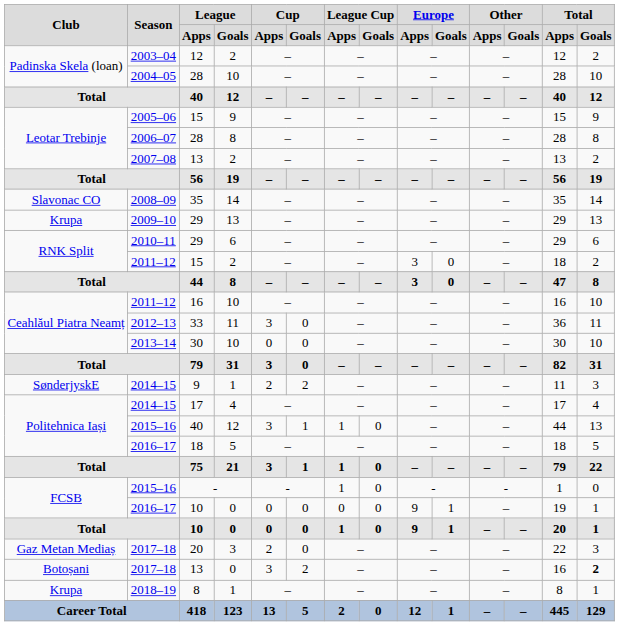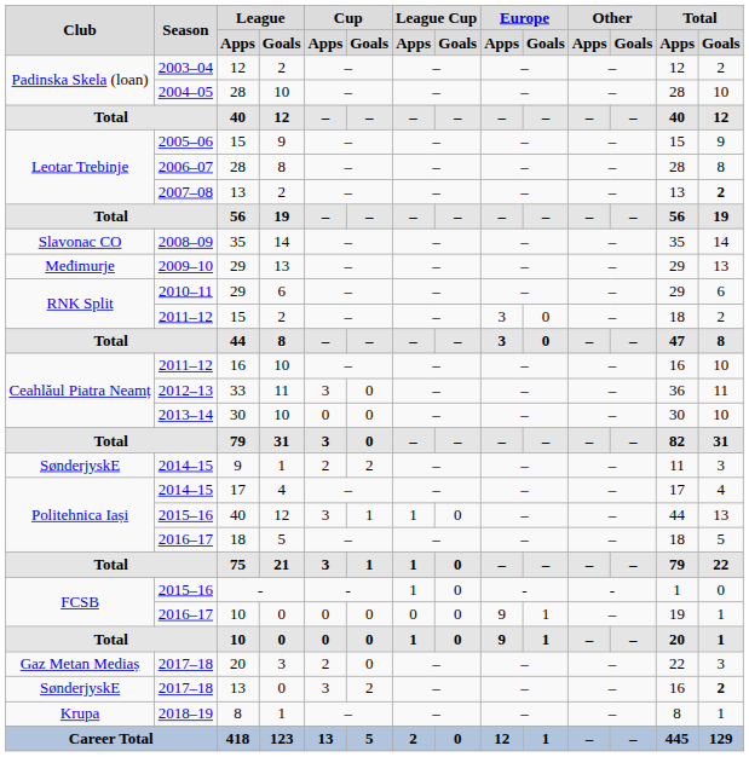 <table class="wikitable" style="text-align: center;">
 <tr>
 <th style="background: #DCDCDC; text-align: center" rowspan="2"><strong>Club</strong></th>
 <th style="background: #DCDCDC; text-align: center" rowspan="2"><strong>Season</strong></th>
 <th style="background: #DCDCDC; text-align: center" colspan="2"><strong>League</strong></th>
 <th style="background: #DCDCDC; text-align: center" colspan="2"><strong>Cup</strong></th>
 <th style="background: #DCDCDC; text-align: center" colspan="2"><strong>League Cup</strong></th>
 <th style="background: #DCDCDC; text-align: center" colspan="2"><a href='#'>Europe</a></th>
 <th style="background: #DCDCDC; text-align: center" colspan="2"><strong>Other</strong></th>
 <th style="background: #DCDCDC; text-align: center" colspan="3"><strong>Total</strong></th>
 </tr>
 <tr>
 <th style="background:#dcdcdc; text-align:center;">Apps</th>
 <th style="background:#dcdcdc; text-align:center;">Goals</th>
 <th style="background:#dcdcdc; text-align:center;">Apps</th>
 <th style="background:#dcdcdc; text-align:center;">Goals</th>
 <th style="background:#dcdcdc; text-align:center;">Apps</th>
 <th style="background:#dcdcdc; text-align:center;">Goals</th>
 <th style="background:#dcdcdc; text-align:center;">Apps</th>
 <th style="background:#dcdcdc; text-align:center;">Goals</th>
 <th style="background:#dcdcdc; text-align:center;">Apps</th>
 <th style="background:#dcdcdc; text-align:center;">Goals</th>
 <th style="background:#dcdcdc; text-align:center;">Apps</th>
 <th style="background:#dcdcdc; text-align:center;">Goals</th>
 </tr>
 <tr>
 <td rowspan="2"><a href='#'>Padinska Skela</a> (loan)</td>
 <td><a href='#'>2003–04</a></td>
 <td>12</td>
 <td>2</td>
 <td rowspan=1 colspan="2">–</td>
 <td rowspan=1 colspan="2">–</td>
 <td rowspan=1 colspan="2">–</td>
 <td rowspan=1 colspan="2">–</td>
 <td>12</td>
 <td>2</td>
 </tr>
 <tr>
 <td><a href='#'>2004–05</a></td>
 <td>28</td>
 <td>10</td>
 <td rowspan=1 colspan="2">–</td>
 <td rowspan=1 colspan="2">–</td>
 <td rowspan=1 colspan="2">–</td>
 <td rowspan=1 colspan="2">–</td>
 <td>28</td>
 <td>10</td>
 </tr>
 <tr>
 <th style="background: #E5E5E5; text-align: center" colspan="2">Total</th>
 <th style="background:#e5e5e5; text-align:center;">40</th>
 <th style="background:#e5e5e5; text-align:center;">12</th>
 <th style="background:#e5e5e5; text-align:center;">–</th>
 <th style="background:#e5e5e5; text-align:center;">–</th>
 <th style="background:#e5e5e5; text-align:center;">–</th>
 <th style="background:#e5e5e5; text-align:center;">–</th>
 <th style="background:#e5e5e5; text-align:center;">–</th>
 <th style="background:#e5e5e5; text-align:center;">–</th>
 <th style="background:#e5e5e5; text-align:center;">–</th>
 <th style="background:#e5e5e5; text-align:center;">–</th>
 <th style="background:#e5e5e5; text-align:center;">40</th>
 <th style="background:#e5e5e5; text-align:center;">12</th>
 </tr>
 <tr>
 <td rowspan="3"><a href='#'>Leotar Trebinje</a></td>
 <td><a href='#'>2005–06</a></td>
 <td>15</td>
 <td>9</td>
 <td rowspan=1 colspan="2">–</td>
 <td rowspan=1 colspan="2">–</td>
 <td rowspan=1 colspan="2">–</td>
 <td rowspan=1 colspan="2">–</td>
 <td>15</td>
 <td>9</td>
 </tr>
 <tr>
 <td><a href='#'>2006–07</a></td>
 <td>28</td>
 <td>8</td>
 <td rowspan=1 colspan="2">–</td>
 <td rowspan=1 colspan="2">–</td>
 <td rowspan=1 colspan="2">–</td>
 <td rowspan=1 colspan="2">–</td>
 <td>28</td>
 <td>8</td>
 </tr>
 <tr>
 <td><a href='#'>2007–08</a></td>
 <td>13</td>
 <td>2</td>
 <td rowspan=1 colspan="2">–</td>
 <td rowspan=1 colspan="2">–</td>
 <td rowspan=1 colspan="2">–</td>
 <td rowspan=1 colspan="2">–</td>
 <td>13</td>
-<td>2</td>
+<td><strong>2</strong></td>
 </tr>
 <tr>
 <th style="background: #E5E5E5; text-align: center" colspan="2">Total</th>
 <th style="background:#e5e5e5; text-align:center;">56</th>
 <th style="background:#e5e5e5; text-align:center;">19</th>
 <th style="background:#e5e5e5; text-align:center;">–</th>
 <th style="background:#e5e5e5; text-align:center;">–</th>
 <th style="background:#e5e5e5; text-align:center;">–</th>
 <th style="background:#e5e5e5; text-align:center;">–</th>
 <th style="background:#e5e5e5; text-align:center;">–</th>
 <th style="background:#e5e5e5; text-align:center;">–</th>
 <th style="background:#e5e5e5; text-align:center;">–</th>
 <th style="background:#e5e5e5; text-align:center;">–</th>
 <th style="background:#e5e5e5; text-align:center;">56</th>
 <th style="background:#e5e5e5; text-align:center;">19</th>
 </tr>
 <tr>
 <td rowspan="1"><a href='#'>Slavonac CO</a></td>
 <td><a href='#'>2008–09</a></td>
 <td>35</td>
 <td>14</td>
 <td rowspan=1 colspan="2">–</td>
 <td rowspan=1 colspan="2">–</td>
 <td rowspan=1 colspan="2">–</td>
 <td rowspan=1 colspan="2">–</td>
 <td>35</td>
 <td>14</td>
 </tr>
 <tr>
-<td rowspan="1"><a href='#'>Krupa</a></td>
+<td rowspan="1"><a href='#'>Međimurje</a></td>
 <td><a href='#'>2009–10</a></td>
 <td>29</td>
 <td>13</td>
 <td rowspan=1 colspan="2">–</td>
 <td rowspan=1 colspan="2">–</td>
 <td rowspan=1 colspan="2">–</td>
 <td rowspan=1 colspan="2">–</td>
 <td>29</td>
 <td>13</td>
 </tr>
 <tr>
 <td rowspan="2"><a href='#'>RNK Split</a></td>
 <td><a href='#'>2010–11</a></td>
 <td>29</td>
 <td>6</td>
 <td rowspan=1 colspan="2">–</td>
 <td rowspan=1 colspan="2">–</td>
 <td rowspan=1 colspan="2">–</td>
 <td rowspan=1 colspan="2">–</td>
 <td>29</td>
 <td>6</td>
 </tr>
 <tr>
 <td><a href='#'>2011–12</a></td>
 <td>15</td>
 <td>2</td>
 <td rowspan=1 colspan="2">–</td>
 <td rowspan=1 colspan="2">–</td>
 <td>3</td>
 <td>0</td>
 <td rowspan=1 colspan="2">–</td>
 <td>18</td>
 <td>2</td>
 </tr>
 <tr>
 <th style="background: #E5E5E5; text-align: center" colspan="2">Total</th>
 <th style="background:#e5e5e5; text-align:center;">44</th>
 <th style="background:#e5e5e5; text-align:center;">8</th>
 <th style="background:#e5e5e5; text-align:center;">–</th>
 <th style="background:#e5e5e5; text-align:center;">–</th>
 <th style="background:#e5e5e5; text-align:center;">–</th>
 <th style="background:#e5e5e5; text-align:center;">–</th>
 <th style="background:#e5e5e5; text-align:center;">3</th>
 <th style="background:#e5e5e5; text-align:center;">0</th>
 <th style="background:#e5e5e5; text-align:center;">–</th>
 <th style="background:#e5e5e5; text-align:center;">–</th>
 <th style="background:#e5e5e5; text-align:center;">47</th>
 <th style="background:#e5e5e5; text-align:center;">8</th>
 </tr>
 <tr>
 <td rowspan="3"><a href='#'>Ceahlăul Piatra Neamț</a></td>
 <td><a href='#'>2011–12</a></td>
 <td>16</td>
 <td>10</td>
 <td rowspan=1 colspan="2">–</td>
 <td rowspan=1 colspan="2">–</td>
 <td rowspan=1 colspan="2">–</td>
 <td rowspan=1 colspan="2">–</td>
 <td>16</td>
 <td>10</td>
 </tr>
 <tr>
 <td><a href='#'>2012–13</a></td>
 <td>33</td>
 <td>11</td>
 <td>3</td>
 <td>0</td>
 <td rowspan=1 colspan="2">–</td>
 <td rowspan=1 colspan="2">–</td>
 <td rowspan=1 colspan="2">–</td>
 <td>36</td>
 <td>11</td>
 </tr>
 <tr>
 <td><a href='#'>2013–14</a></td>
 <td>30</td>
 <td>10</td>
 <td>0</td>
 <td>0</td>
 <td rowspan=1 colspan="2">–</td>
 <td rowspan=1 colspan="2">–</td>
 <td rowspan=1 colspan="2">–</td>
 <td>30</td>
 <td>10</td>
 </tr>
 <tr>
 <th style="background: #E5E5E5; text-align: center" colspan="2">Total</th>
 <th style="background:#e5e5e5; text-align:center;">79</th>
 <th style="background:#e5e5e5; text-align:center;">31</th>
 <th style="background:#e5e5e5; text-align:center;">3</th>
 <th style="background:#e5e5e5; text-align:center;">0</th>
 <th style="background:#e5e5e5; text-align:center;">–</th>
 <th style="background:#e5e5e5; text-align:center;">–</th>
 <th style="background:#e5e5e5; text-align:center;">–</th>
 <th style="background:#e5e5e5; text-align:center;">–</th>
 <th style="background:#e5e5e5; text-align:center;">–</th>
 <th style="background:#e5e5e5; text-align:center;">–</th>
 <th style="background:#e5e5e5; text-align:center;">82</th>
 <th style="background:#e5e5e5; text-align:center;">31</th>
 </tr>
 <tr>
 <td rowspan="1"><a href='#'>SønderjyskE</a></td>
 <td><a href='#'>2014–15</a></td>
 <td>9</td>
 <td>1</td>
 <td>2</td>
 <td>2</td>
 <td rowspan=1 colspan="2">–</td>
 <td rowspan=1 colspan="2">–</td>
 <td rowspan=1 colspan="2">–</td>
 <td>11</td>
 <td>3</td>
 </tr>
 <tr>
 <td rowspan="3"><a href='#'>Politehnica Iași</a></td>
 <td><a href='#'>2014–15</a></td>
 <td>17</td>
 <td>4</td>
 <td rowspan=1 colspan="2">–</td>
 <td rowspan=1 colspan="2">–</td>
 <td rowspan=1 colspan="2">–</td>
 <td rowspan=1 colspan="2">–</td>
 <td>17</td>
 <td>4</td>
 </tr>
 <tr>
 <td><a href='#'>2015–16</a></td>
 <td>40</td>
 <td>12</td>
 <td>3</td>
 <td>1</td>
 <td>1</td>
 <td>0</td>
 <td rowspan=1 colspan="2">–</td>
 <td rowspan=1 colspan="2">–</td>
 <td>44</td>
 <td>13</td>
 </tr>
 <tr>
 <td><a href='#'>2016–17</a></td>
 <td>18</td>
 <td>5</td>
 <td rowspan=1 colspan="2">–</td>
 <td rowspan=1 colspan="2">–</td>
 <td rowspan=1 colspan="2">–</td>
 <td rowspan=1 colspan="2">–</td>
 <td>18</td>
 <td>5</td>
 </tr>
 <tr>
 <th style="background: #E5E5E5; text-align: center" colspan="2">Total</th>
 <th style="background:#e5e5e5; text-align:center;">75</th>
 <th style="background:#e5e5e5; text-align:center;">21</th>
 <th style="background:#e5e5e5; text-align:center;">3</th>
 <th style="background:#e5e5e5; text-align:center;">1</th>
 <th style="background:#e5e5e5; text-align:center;">1</th>
 <th style="background:#e5e5e5; text-align:center;">0</th>
 <th style="background:#e5e5e5; text-align:center;">–</th>
 <th style="background:#e5e5e5; text-align:center;">–</th>
 <th style="background:#e5e5e5; text-align:center;">–</th>
 <th style="background:#e5e5e5; text-align:center;">–</th>
 <th style="background:#e5e5e5; text-align:center;">79</th>
 <th style="background:#e5e5e5; text-align:center;">22</th>
 </tr>
 <tr>
 <td rowspan="2"><a href='#'>FCSB</a></td>
 <td><a href='#'>2015–16</a></td>
 <td owspan=1 colspan="2">-</td>
 <td owspan=1 colspan="2">-</td>
 <td>1</td>
 <td>0</td>
 <td owspan=1 colspan="2">-</td>
 <td owspan=1 colspan="2">-</td>
 <td>1</td>
 <td>0</td>
 </tr>
 <tr>
 <td><a href='#'>2016–17</a></td>
 <td>10</td>
 <td>0</td>
 <td>0</td>
 <td>0</td>
 <td>0</td>
 <td>0</td>
 <td>9</td>
 <td>1</td>
 <td rowspan=1 colspan="2">–</td>
 <td>19</td>
 <td>1</td>
 </tr>
 <tr>
 <th style="background: #E5E5E5; text-align: center" colspan="2">Total</th>
 <th style="background:#e5e5e5; text-align:center;">10</th>
 <th style="background:#e5e5e5; text-align:center;">0</th>
 <th style="background:#e5e5e5; text-align:center;">0</th>
 <th style="background:#e5e5e5; text-align:center;">0</th>
 <th style="background:#e5e5e5; text-align:center;">1</th>
 <th style="background:#e5e5e5; text-align:center;">0</th>
 <th style="background:#e5e5e5; text-align:center;">9</th>
 <th style="background:#e5e5e5; text-align:center;">1</th>
 <th style="background:#e5e5e5; text-align:center;">–</th>
 <th style="background:#e5e5e5; text-align:center;">–</th>
 <th style="background:#e5e5e5; text-align:center;">20</th>
 <th style="background:#e5e5e5; text-align:center;">1</th>
 </tr>
 <tr>
 <td rowspan="1"><a href='#'>Gaz Metan Mediaș</a></td>
 <td><a href='#'>2017–18</a></td>
 <td>20</td>
 <td>3</td>
 <td>2</td>
 <td>0</td>
 <td rowspan=1 colspan="2">–</td>
 <td rowspan=1 colspan="2">–</td>
 <td rowspan=1 colspan="2">–</td>
 <td>22</td>
 <td>3</td>
 </tr>
 <tr>
-<td rowspan="1"><a href='#'>Botoșani</a></td>
+<td rowspan="1"><a href='#'>SønderjyskE</a></td>
 <td><a href='#'>2017–18</a></td>
 <td>13</td>
 <td>0</td>
 <td>3</td>
 <td>2</td>
 <td rowspan=1 colspan="2">–</td>
 <td rowspan=1 colspan="2">–</td>
 <td rowspan=1 colspan="2">–</td>
 <td>16</td>
 <td><strong>2</strong></td>
 </tr>
 <tr>
 <td rowspan="1"><a href='#'>Krupa</a></td>
 <td><a href='#'>2018–19</a></td>
 <td>8</td>
 <td>1</td>
 <td rowspan=1 colspan="2">–</td>
 <td rowspan=1 colspan="2">–</td>
 <td rowspan=1 colspan="2">–</td>
 <td rowspan=1 colspan="2">–</td>
 <td>8</td>
 <td>1</td>
 </tr>
 <tr>
 <th style="background: #b0c4de; text-align: center" colspan="2"><strong>Career Total</strong></th>
 <th style="background:#b0c4de; text-align:center;">418</th>
 <th style="background:#b0c4de; text-align:center;">123</th>
 <th style="background:#b0c4de; text-align:center;">13</th>
 <th style="background:#b0c4de; text-align:center;">5</th>
 <th style="background:#b0c4de; text-align:center;">2</th>
 <th style="background:#b0c4de; text-align:center;">0</th>
 <th style="background:#b0c4de; text-align:center;">12</th>
 <th style="background:#b0c4de; text-align:center;">1</th>
 <th style="background:#b0c4de; text-align:center;">–</th>
 <th style="background:#b0c4de; text-align:center;">–</th>
 <th style="background:#b0c4de; text-align:center;">445</th>
 <th style="background:#b0c4de; text-align:center;">129</th>
 </tr>
 </table>
